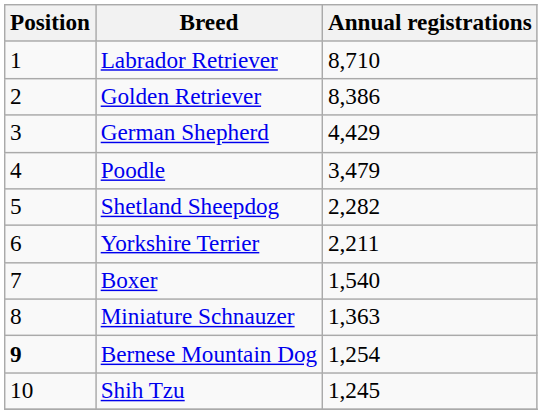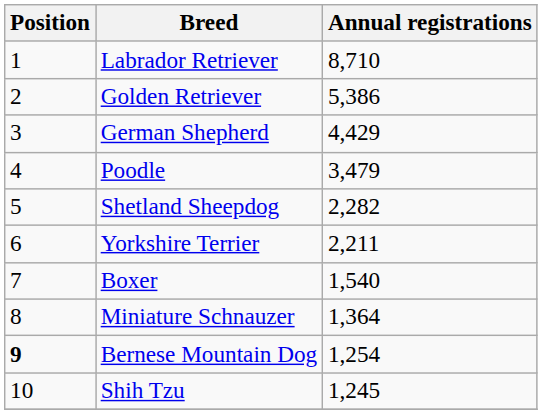 <table class="wikitable sortable">
 <tr>
 <th>Position</th>
 <th>Breed</th>
 <th>Annual registrations</th>
 </tr>
 <tr>
 <td>1</td>
 <td><a href='#'>Labrador Retriever</a></td>
 <td>8,710</td>
 </tr>
 <tr>
 <td>2</td>
 <td><a href='#'>Golden Retriever</a></td>
-<td>8,386</td>
+<td>5,386</td>
 </tr>
 <tr>
 <td>3</td>
 <td><a href='#'>German Shepherd</a></td>
 <td>4,429</td>
 </tr>
 <tr>
 <td>4</td>
 <td><a href='#'>Poodle</a></td>
 <td>3,479</td>
 </tr>
 <tr>
 <td>5</td>
 <td><a href='#'>Shetland Sheepdog</a></td>
 <td>2,282</td>
 </tr>
 <tr>
 <td>6</td>
 <td><a href='#'>Yorkshire Terrier</a></td>
 <td>2,211</td>
 </tr>
 <tr>
 <td>7</td>
 <td><a href='#'>Boxer</a></td>
 <td>1,540</td>
 </tr>
 <tr>
 <td>8</td>
 <td><a href='#'>Miniature Schnauzer</a></td>
-<td>1,363</td>
+<td>1,364</td>
 </tr>
 <tr>
 <td><strong>9</strong></td>
 <td><a href='#'>Bernese Mountain Dog</a></td>
 <td>1,254</td>
 </tr>
 <tr>
 <td>10</td>
 <td><a href='#'>Shih Tzu</a></td>
 <td>1,245</td>
 </tr>
 <tr>
 </tr>
 </table>
